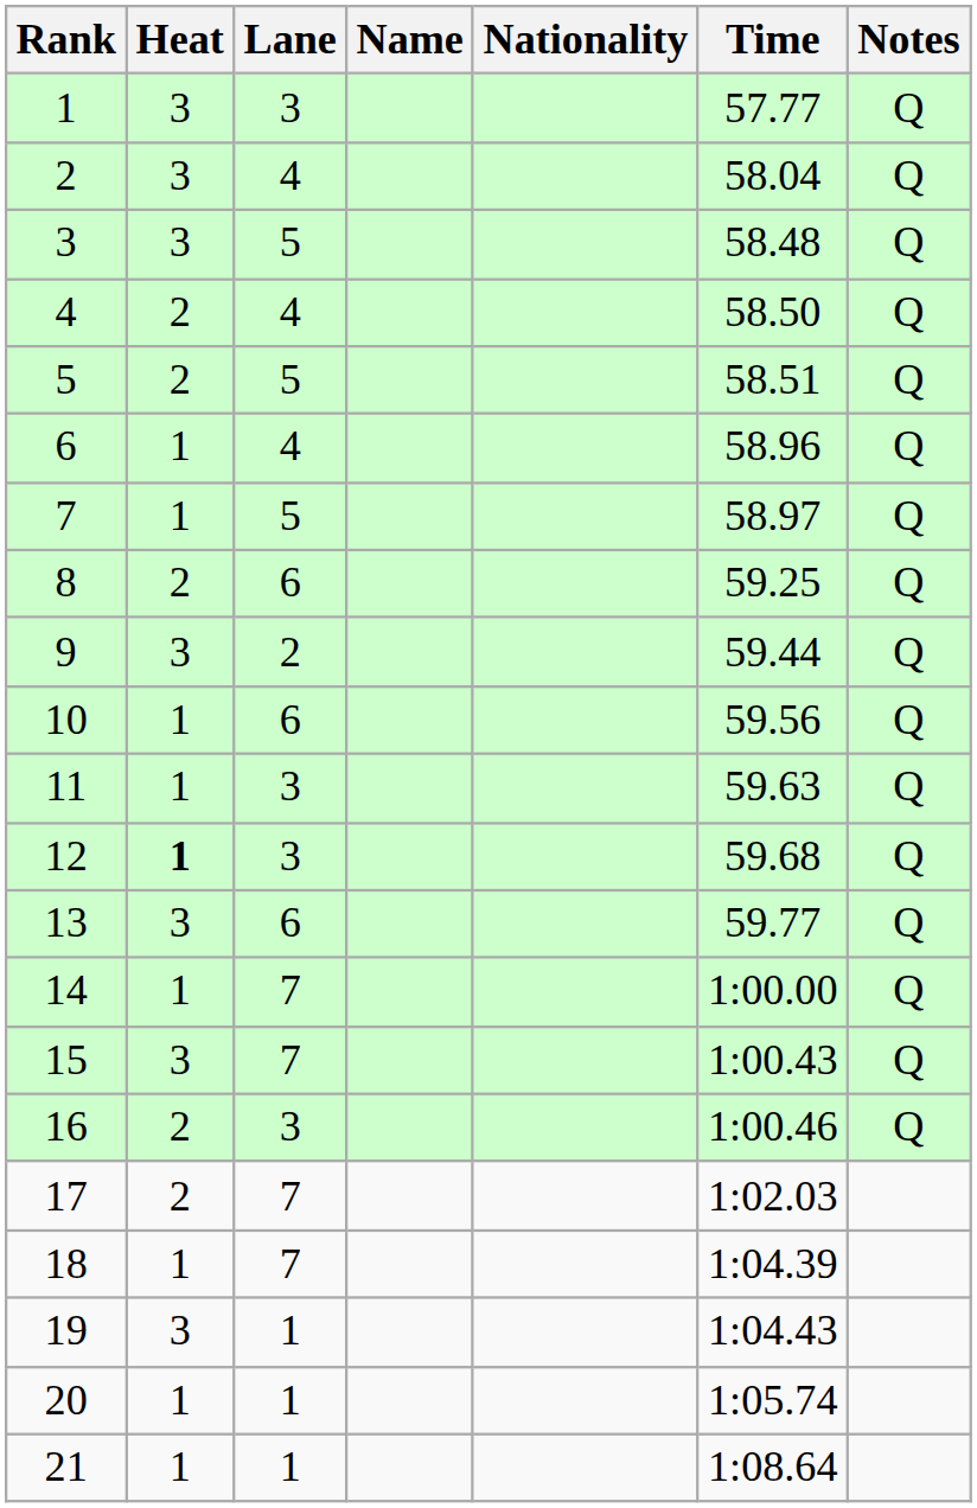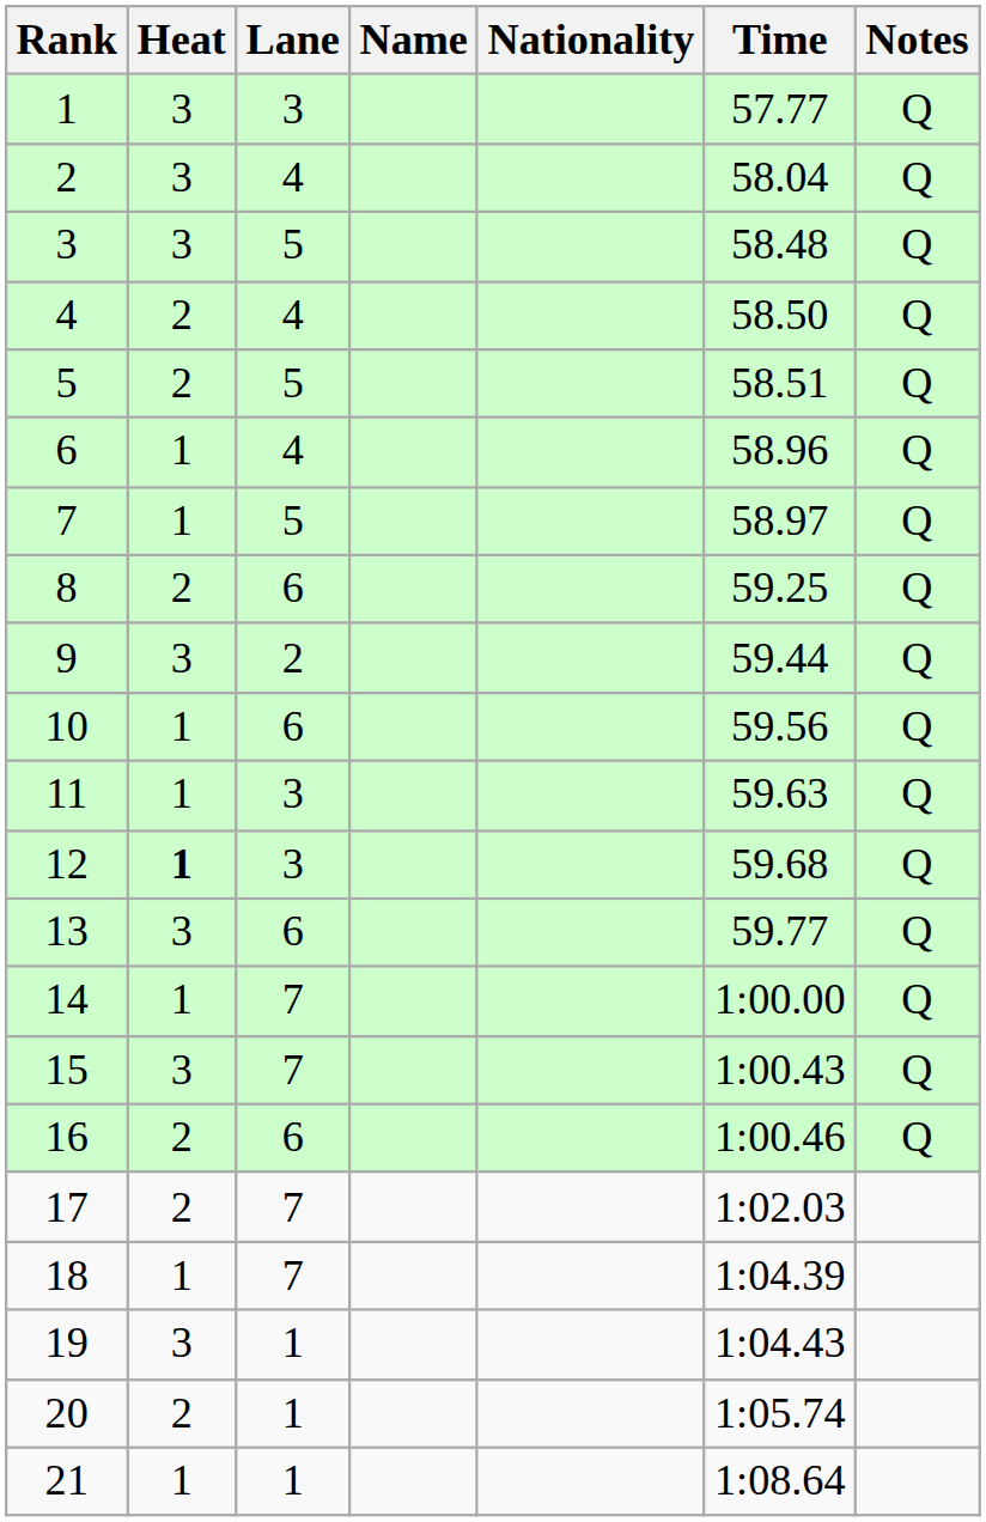 <table class="wikitable sortable" style="text-align:center">
 <tr>
 <th>Rank</th>
 <th>Heat</th>
 <th>Lane</th>
 <th>Name</th>
 <th>Nationality</th>
 <th>Time</th>
 <th>Notes</th>
 </tr>
 <tr bgcolor=ccffcc>
 <td>1</td>
 <td>3</td>
 <td>3</td>
 <td align="left"></td>
 <td align="left"></td>
 <td>57.77</td>
 <td>Q</td>
 </tr>
 <tr bgcolor=ccffcc>
 <td>2</td>
 <td>3</td>
 <td>4</td>
 <td align="left"></td>
 <td align="left"></td>
 <td>58.04</td>
 <td>Q</td>
 </tr>
 <tr bgcolor=ccffcc>
 <td>3</td>
 <td>3</td>
 <td>5</td>
 <td align="left"></td>
 <td align="left"></td>
 <td>58.48</td>
 <td>Q</td>
 </tr>
 <tr bgcolor=ccffcc>
 <td>4</td>
 <td>2</td>
 <td>4</td>
 <td align="left"></td>
 <td align="left"></td>
 <td>58.50</td>
 <td>Q</td>
 </tr>
 <tr bgcolor=ccffcc>
 <td>5</td>
 <td>2</td>
 <td>5</td>
 <td align="left"></td>
 <td align="left"></td>
 <td>58.51</td>
 <td>Q</td>
 </tr>
 <tr bgcolor=ccffcc>
 <td>6</td>
 <td>1</td>
 <td>4</td>
 <td align="left"></td>
 <td align="left"></td>
 <td>58.96</td>
 <td>Q</td>
 </tr>
 <tr bgcolor=ccffcc>
 <td>7</td>
 <td>1</td>
 <td>5</td>
 <td align="left"></td>
 <td align="left"></td>
 <td>58.97</td>
 <td>Q</td>
 </tr>
 <tr bgcolor=ccffcc>
 <td>8</td>
 <td>2</td>
 <td>6</td>
 <td align="left"></td>
 <td align="left"></td>
 <td>59.25</td>
 <td>Q</td>
 </tr>
 <tr bgcolor=ccffcc>
 <td>9</td>
 <td>3</td>
 <td>2</td>
 <td align="left"></td>
 <td align="left"></td>
 <td>59.44</td>
 <td>Q</td>
 </tr>
 <tr bgcolor=ccffcc>
 <td>10</td>
 <td>1</td>
 <td>6</td>
 <td align="left"></td>
 <td align="left"></td>
 <td>59.56</td>
 <td>Q</td>
 </tr>
 <tr bgcolor=ccffcc>
 <td>11</td>
 <td>1</td>
 <td>3</td>
 <td align="left"></td>
 <td align="left"></td>
 <td>59.63</td>
 <td>Q</td>
 </tr>
 <tr bgcolor=ccffcc>
 <td>12</td>
 <td><strong>1</strong></td>
 <td>3</td>
 <td align="left"></td>
 <td align="left"></td>
 <td>59.68</td>
 <td>Q</td>
 </tr>
 <tr bgcolor=ccffcc>
 <td>13</td>
 <td>3</td>
 <td>6</td>
 <td align="left"></td>
 <td align="left"></td>
 <td>59.77</td>
 <td>Q</td>
 </tr>
 <tr bgcolor=ccffcc>
 <td>14</td>
 <td>1</td>
 <td>7</td>
 <td align="left"></td>
 <td align="left"></td>
 <td>1:00.00</td>
 <td>Q</td>
 </tr>
 <tr bgcolor=ccffcc>
 <td>15</td>
 <td>3</td>
 <td>7</td>
 <td align="left"></td>
 <td align="left"></td>
 <td>1:00.43</td>
 <td>Q</td>
 </tr>
 <tr bgcolor=ccffcc>
 <td>16</td>
 <td>2</td>
-<td>3</td>
+<td>6</td>
 <td align="left"></td>
 <td align="left"></td>
 <td>1:00.46</td>
 <td>Q</td>
 </tr>
 <tr>
 <td>17</td>
 <td>2</td>
 <td>7</td>
 <td align="left"></td>
 <td align="left"></td>
 <td>1:02.03</td>
 <td></td>
 </tr>
 <tr>
 <td>18</td>
 <td>1</td>
 <td>7</td>
 <td align="left"></td>
 <td align="left"></td>
 <td>1:04.39</td>
 <td></td>
 </tr>
 <tr>
 <td>19</td>
 <td>3</td>
 <td>1</td>
 <td align="left"></td>
 <td align="left"></td>
 <td>1:04.43</td>
 <td></td>
 </tr>
 <tr>
 <td>20</td>
-<td>1</td>
+<td>2</td>
 <td>1</td>
 <td align="left"></td>
 <td align="left"></td>
 <td>1:05.74</td>
 <td></td>
 </tr>
 <tr>
 <td>21</td>
 <td>1</td>
 <td>1</td>
 <td align="left"></td>
 <td align="left"></td>
 <td>1:08.64</td>
 <td></td>
 </tr>
 </table>
